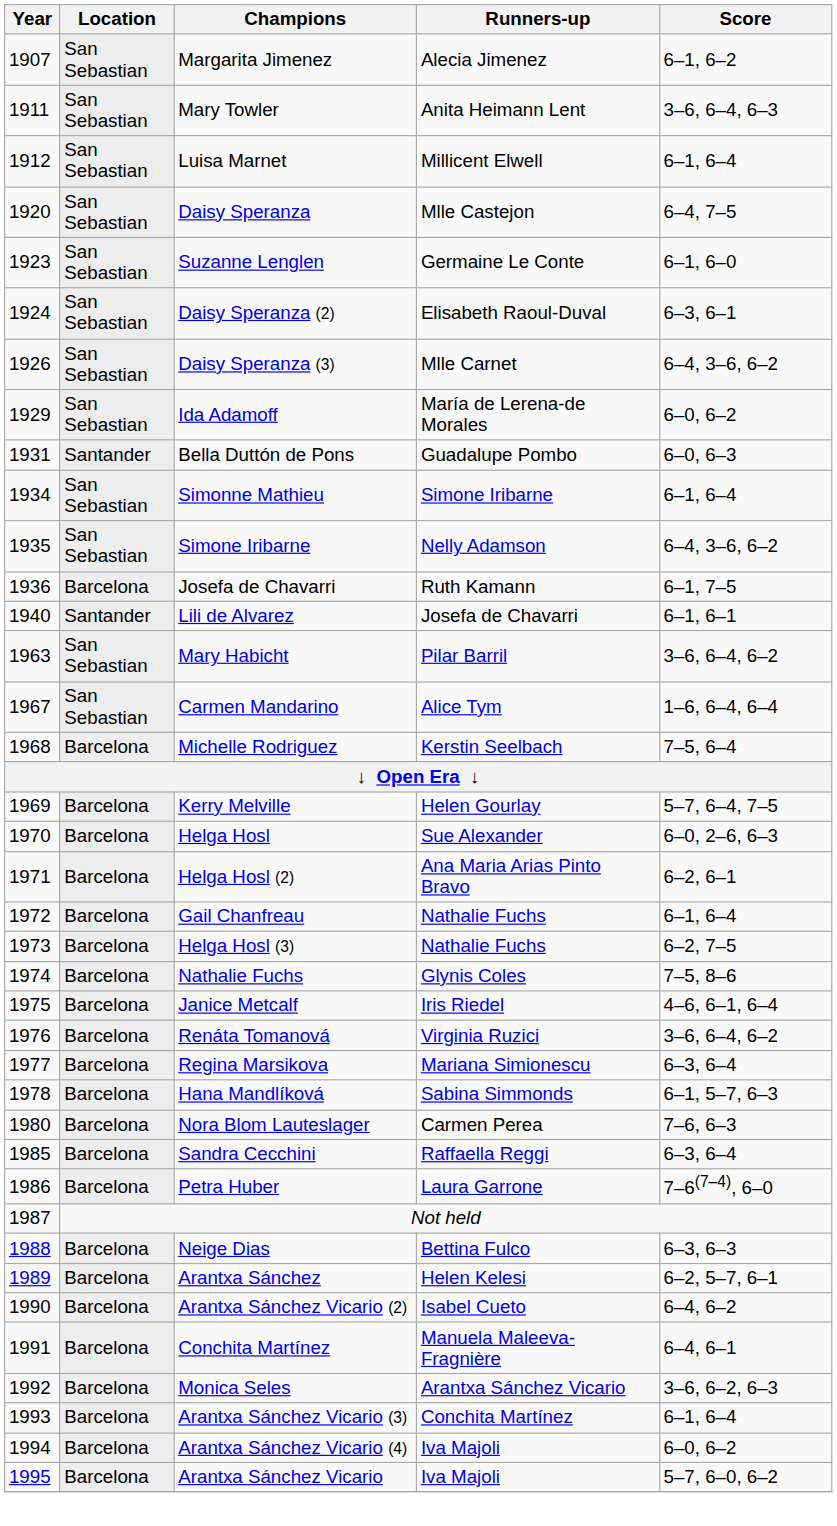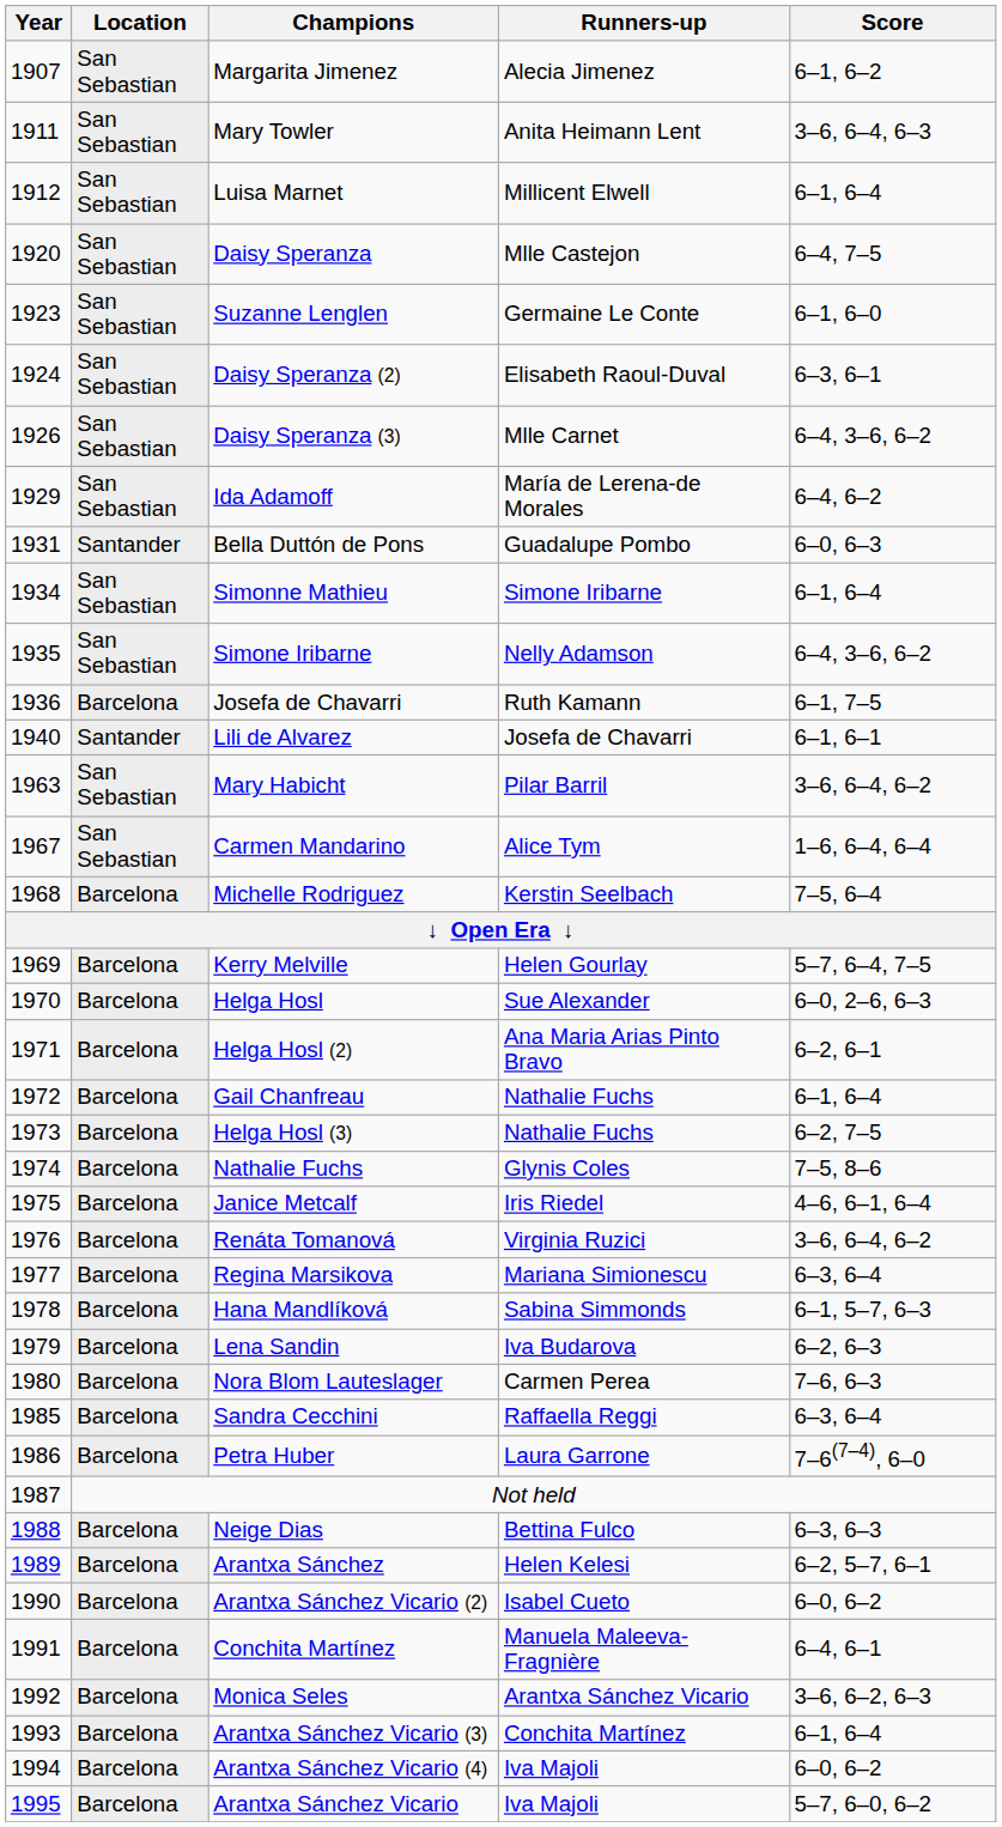 <table class="sortable wikitable">
 <tr>
 <th style="width:40px">Year</th>
 <th style="width:90px">Location</th>
 <th style="width:200px">Champions</th>
 <th style="width:200px">Runners-up</th>
 <th style="width:140px" class="unsortable">Score</th>
 </tr>
 <tr>
 <td>1907</td>
 <td style="background:#ededed">San Sebastian</td>
 <td> Margarita Jimenez</td>
 <td> Alecia Jimenez</td>
 <td>6–1, 6–2</td>
 </tr>
 <tr>
 <td>1911</td>
 <td style="background:#ededed">San Sebastian</td>
 <td> Mary Towler</td>
 <td> Anita Heimann Lent</td>
 <td>3–6, 6–4, 6–3</td>
 </tr>
 <tr>
 <td>1912</td>
 <td style="background:#ededed">San Sebastian</td>
 <td> Luisa Marnet</td>
 <td> Millicent Elwell</td>
 <td>6–1, 6–4</td>
 </tr>
 <tr>
 <td>1920</td>
 <td style="background:#ededed">San Sebastian</td>
 <td> <a href='#'>Daisy Speranza</a></td>
 <td> Mlle Castejon</td>
 <td>6–4, 7–5</td>
 </tr>
 <tr>
 <td>1923</td>
 <td style="background:#ededed">San Sebastian</td>
 <td> <a href='#'>Suzanne Lenglen</a></td>
 <td> Germaine Le Conte</td>
 <td>6–1, 6–0</td>
 </tr>
 <tr>
 <td>1924</td>
 <td style="background:#ededed">San Sebastian</td>
 <td> <a href='#'>Daisy Speranza</a> <small>(2)</small></td>
 <td> Elisabeth Raoul-Duval</td>
 <td>6–3, 6–1</td>
 </tr>
 <tr>
 <td>1926</td>
 <td style="background:#ededed">San Sebastian</td>
 <td> <a href='#'>Daisy Speranza</a> <small>(3)</small></td>
 <td>  Mlle Carnet</td>
 <td>6–4, 3–6, 6–2</td>
 </tr>
 <tr>
 <td>1929</td>
 <td style="background:#ededed">San Sebastian</td>
 <td> <a href='#'>Ida Adamoff</a></td>
 <td> María de Lerena-de Morales</td>
-<td>6–0, 6–2</td>
+<td>6–4, 6–2</td>
 </tr>
 <tr>
 <td>1931</td>
 <td style="background:#ededed">Santander</td>
 <td> Bella Duttón de Pons</td>
 <td>Guadalupe Pombo</td>
 <td>6–0, 6–3</td>
 </tr>
 <tr>
 <td>1934</td>
 <td style="background:#ededed">San Sebastian</td>
 <td> <a href='#'>Simonne Mathieu</a></td>
 <td> <a href='#'>Simone Iribarne</a></td>
 <td>6–1, 6–4</td>
 </tr>
 <tr>
 <td>1935</td>
 <td style="background:#ededed">San Sebastian</td>
 <td> <a href='#'>Simone Iribarne</a></td>
 <td> <a href='#'>Nelly Adamson</a></td>
 <td>6–4, 3–6, 6–2</td>
 </tr>
 <tr>
 <td>1936</td>
 <td style="background:#ededed">Barcelona</td>
 <td> Josefa de Chavarri</td>
 <td> Ruth Kamann</td>
 <td>6–1, 7–5</td>
 </tr>
 <tr>
 <td>1940</td>
 <td style="background:#ededed">Santander</td>
 <td> <a href='#'>Lili de Alvarez</a></td>
 <td> Josefa de Chavarri</td>
 <td>6–1, 6–1</td>
 </tr>
 <tr>
 <td>1963</td>
 <td style="background:#ededed">San Sebastian</td>
 <td> <a href='#'>Mary Habicht</a></td>
 <td> <a href='#'>Pilar Barril</a></td>
 <td>3–6, 6–4, 6–2</td>
 </tr>
 <tr>
 <td>1967</td>
 <td style="background:#ededed">San Sebastian</td>
 <td> <a href='#'>Carmen Mandarino</a></td>
 <td> <a href='#'>Alice Tym</a></td>
 <td>1–6, 6–4, 6–4</td>
 </tr>
 <tr>
 <td>1968</td>
 <td style="background:#ededed">Barcelona</td>
 <td> <a href='#'>Michelle Rodriguez</a></td>
 <td> <a href='#'>Kerstin Seelbach</a></td>
 <td>7–5, 6–4</td>
 </tr>
 <tr>
 <th colspan=5 align=center>↓  <a href='#'>Open Era</a>  ↓</th>
 </tr>
 <tr>
 <td>1969</td>
 <td style="background:#ededed">Barcelona</td>
 <td> <a href='#'>Kerry Melville</a></td>
 <td> <a href='#'>Helen Gourlay</a></td>
 <td>5–7, 6–4, 7–5</td>
 </tr>
 <tr>
 <td>1970</td>
 <td style="background:#ededed">Barcelona</td>
 <td> <a href='#'>Helga Hosl</a></td>
 <td> <a href='#'>Sue Alexander</a></td>
 <td>6–0, 2–6, 6–3</td>
 </tr>
 <tr>
 <td>1971</td>
 <td style="background:#ededed">Barcelona</td>
 <td> <a href='#'>Helga Hosl</a> <small>(2)</small></td>
 <td> <a href='#'>Ana Maria Arias Pinto Bravo</a></td>
 <td>6–2, 6–1</td>
 </tr>
 <tr>
 <td>1972</td>
 <td style="background:#ededed">Barcelona</td>
 <td> <a href='#'>Gail Chanfreau</a></td>
 <td> <a href='#'>Nathalie Fuchs</a></td>
 <td>6–1, 6–4</td>
 </tr>
 <tr>
 <td>1973</td>
 <td style="background:#ededed">Barcelona</td>
 <td> <a href='#'>Helga Hosl</a> <small>(3)</small></td>
 <td> <a href='#'>Nathalie Fuchs</a></td>
 <td>6–2, 7–5</td>
 </tr>
 <tr>
 <td>1974</td>
 <td style="background:#ededed">Barcelona</td>
 <td> <a href='#'>Nathalie Fuchs</a></td>
 <td> <a href='#'>Glynis Coles</a></td>
 <td>7–5, 8–6</td>
 </tr>
 <tr>
 <td>1975</td>
 <td style="background:#ededed">Barcelona</td>
 <td> <a href='#'>Janice Metcalf</a></td>
 <td> <a href='#'>Iris Riedel</a></td>
 <td>4–6, 6–1, 6–4</td>
 </tr>
 <tr>
 <td>1976</td>
 <td style="background:#ededed">Barcelona</td>
 <td> <a href='#'>Renáta Tomanová</a></td>
 <td> <a href='#'>Virginia Ruzici</a></td>
 <td>3–6, 6–4, 6–2</td>
 </tr>
 <tr>
 <td>1977</td>
 <td style="background:#ededed">Barcelona</td>
 <td> <a href='#'>Regina Marsikova</a></td>
 <td> <a href='#'>Mariana Simionescu</a></td>
 <td>6–3, 6–4</td>
 </tr>
 <tr>
 <td>1978</td>
 <td style="background:#ededed">Barcelona</td>
 <td> <a href='#'>Hana Mandlíková</a></td>
 <td> <a href='#'>Sabina Simmonds</a></td>
 <td>6–1, 5–7, 6–3</td>
 </tr>
 <tr>
+<td>1979</td>
+<td style="background:#ededed">Barcelona</td>
+<td> <a href='#'>Lena Sandin</a></td>
+<td> <a href='#'>Iva Budarova</a></td>
+<td>6–2, 6–3</td>
+</tr>
+<tr>
 <td>1980</td>
 <td style="background:#ededed">Barcelona</td>
 <td> <a href='#'>Nora Blom Lauteslager</a></td>
 <td> Carmen Perea</td>
 <td>7–6, 6–3</td>
 </tr>
 <tr>
 <td>1985</td>
 <td style="background:#ededed">Barcelona</td>
 <td> <a href='#'>Sandra Cecchini</a></td>
 <td> <a href='#'>Raffaella Reggi</a></td>
 <td>6–3, 6–4</td>
 </tr>
 <tr>
 <td>1986</td>
 <td style="background:#ededed">Barcelona</td>
 <td> <a href='#'>Petra Huber</a></td>
 <td> <a href='#'>Laura Garrone</a></td>
 <td>7–6<sup>(7–4)</sup>, 6–0</td>
 </tr>
 <tr>
 <td>1987</td>
 <td colspan=4 align=center><em>Not held</em></td>
 </tr>
 <tr>
 <td><a href='#'>1988</a></td>
 <td style="background:#ededed">Barcelona</td>
 <td> <a href='#'>Neige Dias</a></td>
 <td> <a href='#'>Bettina Fulco</a></td>
 <td>6–3, 6–3</td>
 </tr>
 <tr>
 <td><a href='#'>1989</a></td>
 <td style="background:#ededed">Barcelona</td>
 <td> <a href='#'>Arantxa Sánchez</a></td>
 <td> <a href='#'>Helen Kelesi</a></td>
 <td>6–2, 5–7, 6–1</td>
 </tr>
 <tr>
 <td>1990</td>
 <td style="background:#ededed">Barcelona</td>
 <td> <a href='#'>Arantxa Sánchez Vicario</a> <small>(2)</small></td>
 <td> <a href='#'>Isabel Cueto</a></td>
-<td>6–4, 6–2</td>
+<td>6–0, 6–2</td>
 </tr>
 <tr>
 <td>1991</td>
 <td style="background:#ededed">Barcelona</td>
 <td> <a href='#'>Conchita Martínez</a></td>
 <td> <a href='#'>Manuela Maleeva-Fragnière</a></td>
 <td>6–4, 6–1</td>
 </tr>
 <tr>
 <td>1992</td>
 <td style="background:#ededed">Barcelona</td>
 <td> <a href='#'>Monica Seles</a></td>
 <td> <a href='#'>Arantxa Sánchez Vicario</a></td>
 <td>3–6, 6–2, 6–3</td>
 </tr>
 <tr>
 <td>1993</td>
 <td style="background:#ededed">Barcelona</td>
 <td> <a href='#'>Arantxa Sánchez Vicario</a> <small>(3)</small></td>
 <td> <a href='#'>Conchita Martínez</a></td>
 <td>6–1, 6–4</td>
 </tr>
 <tr>
 <td>1994</td>
 <td style="background:#ededed">Barcelona</td>
 <td> <a href='#'>Arantxa Sánchez Vicario</a> <small>(4)</small></td>
 <td> <a href='#'>Iva Majoli</a></td>
 <td>6–0, 6–2</td>
 </tr>
 <tr>
 <td><a href='#'>1995</a></td>
 <td style="background:#ededed">Barcelona</td>
 <td> <a href='#'>Arantxa Sánchez Vicario</a></td>
 <td> <a href='#'>Iva Majoli</a></td>
 <td>5–7, 6–0, 6–2</td>
 </tr>
 <tr>
 </tr>
 </table>
